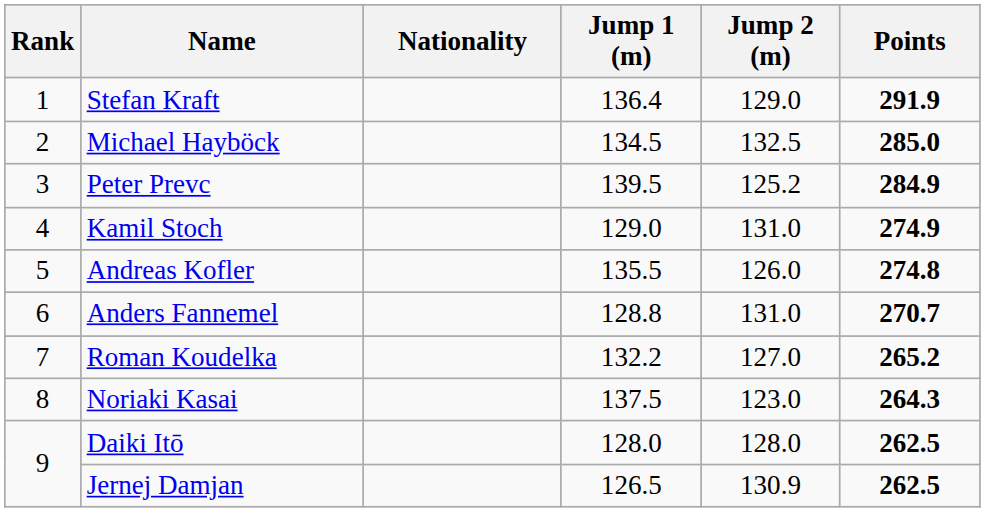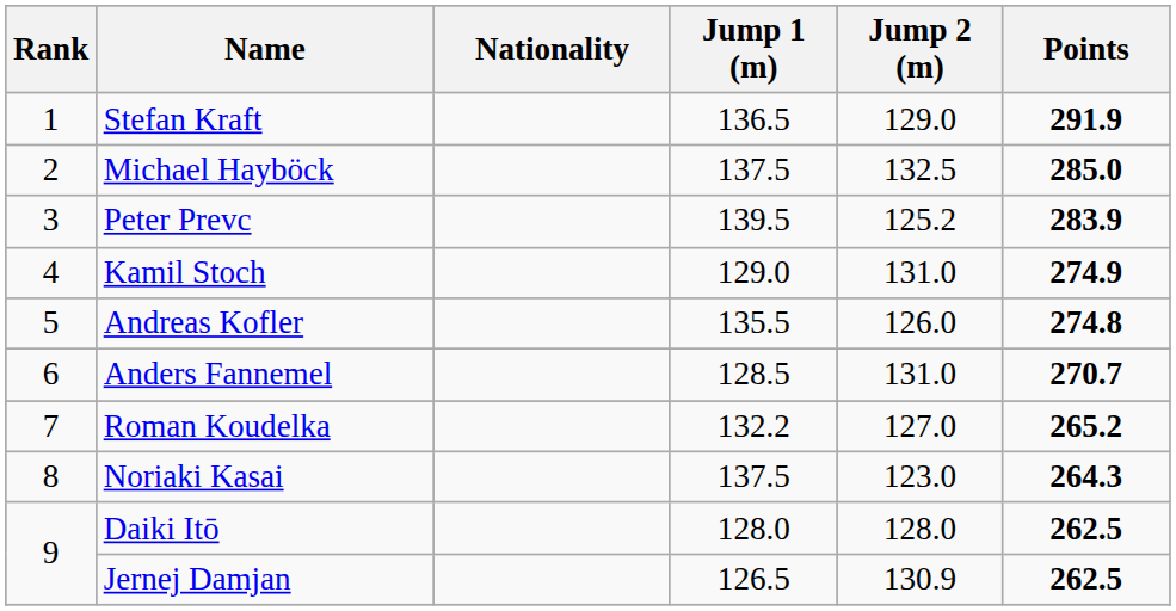 <table class="wikitable sortable">
 <tr>
 <th align=center>Rank</th>
 <th width=160>Name</th>
 <th width=110>Nationality</th>
 <th width=75>Jump 1 (m)</th>
 <th width=75>Jump 2 (m)</th>
 <th width=75>Points</th>
 </tr>
 <tr>
 <td align=center>1</td>
 <td align=left><a href='#'>Stefan Kraft</a></td>
 <td align=left></td>
-<td align=center>136.4</td>
+<td align=center>136.5</td>
 <td align=center>129.0</td>
 <td align=center><strong>291.9</strong></td>
 </tr>
 <tr>
 <td align=center>2</td>
 <td align=left><a href='#'>Michael Hayböck</a></td>
 <td align=left></td>
-<td align=center>134.5</td>
+<td align=center>137.5</td>
 <td align=center>132.5</td>
 <td align=center><strong>285.0</strong></td>
 </tr>
 <tr>
 <td align=center>3</td>
 <td align=left><a href='#'>Peter Prevc</a></td>
 <td align=left></td>
 <td align=center>139.5</td>
 <td align=center>125.2</td>
-<td align=center><strong>284.9</strong></td>
+<td align=center><strong>283.9</strong></td>
 </tr>
 <tr>
 <td align=center>4</td>
 <td align=left><a href='#'>Kamil Stoch</a></td>
 <td align=left></td>
 <td align=center>129.0</td>
 <td align=center>131.0</td>
 <td align=center><strong>274.9</strong></td>
 </tr>
 <tr>
 <td align=center>5</td>
 <td align=left><a href='#'>Andreas Kofler</a></td>
 <td align=left></td>
 <td align=center>135.5</td>
 <td align=center>126.0</td>
 <td align=center><strong>274.8</strong></td>
 </tr>
 <tr>
 <td align=center>6</td>
 <td align="left"><a href='#'>Anders Fannemel</a></td>
 <td align="left"></td>
-<td align="center">128.8</td>
+<td align="center">128.5</td>
 <td align="center">131.0</td>
 <td align="center"><strong>270.7</strong></td>
 </tr>
 <tr>
 <td align=center>7</td>
 <td align="left"><a href='#'>Roman Koudelka</a></td>
 <td align="left"></td>
 <td align="center">132.2</td>
 <td align="center">127.0</td>
 <td align="center"><strong>265.2</strong></td>
 </tr>
 <tr>
 <td align=center>8</td>
 <td align="left"><a href='#'>Noriaki Kasai</a></td>
 <td align="left"></td>
 <td align="center">137.5</td>
 <td align="center">123.0</td>
 <td align="center"><strong>264.3</strong></td>
 </tr>
 <tr>
 <td align=center rowspan=2>9</td>
 <td align="left"><a href='#'>Daiki Itō</a></td>
 <td align="left"></td>
 <td align="center">128.0</td>
 <td align="center">128.0</td>
 <td align="center"><strong>262.5</strong></td>
 </tr>
 <tr>
 <td align="left"><a href='#'>Jernej Damjan</a></td>
 <td align="left"></td>
 <td align="center">126.5</td>
 <td align="center">130.9</td>
 <td align="center"><strong>262.5</strong></td>
 </tr>
 </table>
